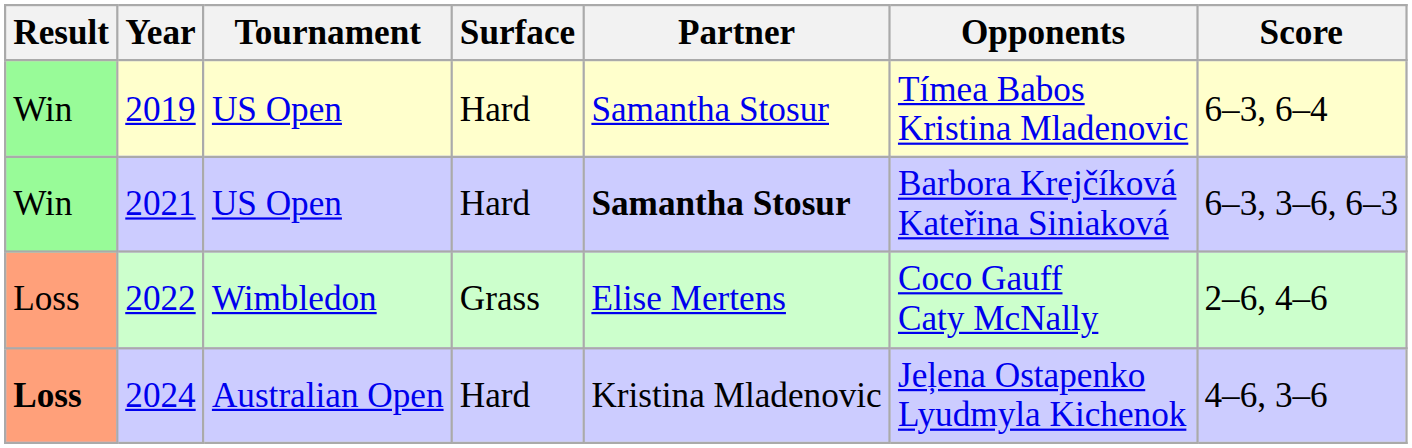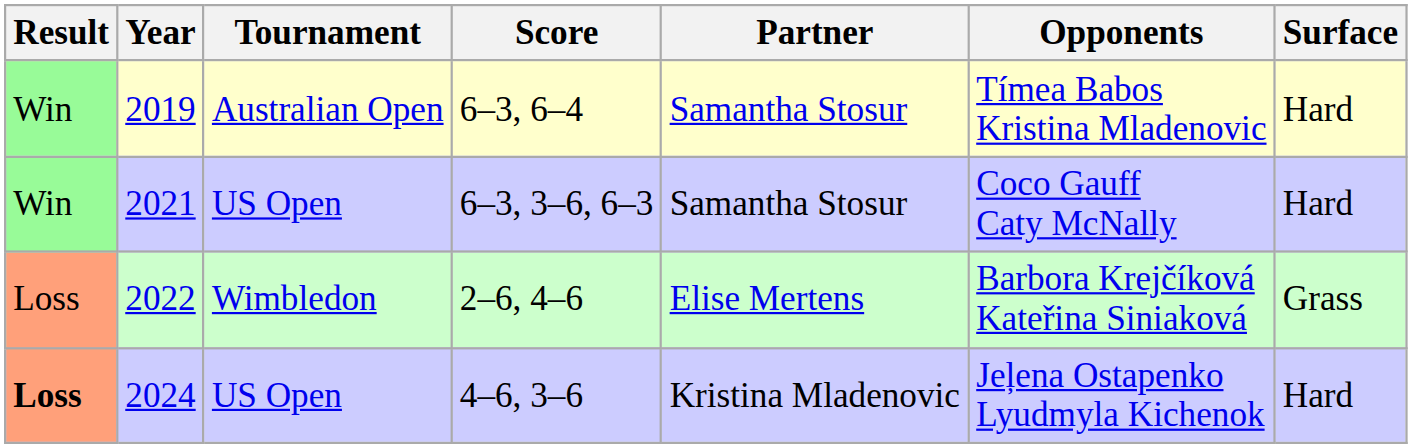 <table class="sortable wikitable">
 <tr>
 <th>Result</th>
 <th>Year</th>
 <th>Tournament</th>
-<th>Surface</th>
+<th class="unsortable">Score</th>
 <th>Partner</th>
 <th>Opponents</th>
-<th class="unsortable">Score</th>
+<th>Surface</th>
 </tr>
 <tr bgcolor="#FFFFCC">
 <td bgcolor=98FB98>Win</td>
 <td><a href='#'>2019</a></td>
-<td><a href='#'>US Open</a></td>
-<td>Hard</td>
+<td><a href='#'>Australian Open</a></td>
+<td>6–3, 6–4</td>
 <td> <a href='#'>Samantha Stosur</a></td>
 <td> <a href='#'>Tímea Babos</a> <br>  <a href='#'>Kristina Mladenovic</a></td>
-<td>6–3, 6–4</td>
+<td>Hard</td>
 </tr>
 <tr bgcolor="#CCF">
 <td bgcolor=98FB98>Win</td>
 <td><a href='#'>2021</a></td>
 <td><a href='#'>US Open</a></td>
+<td>6–3, 3–6, 6–3</td>
+<td> Samantha Stosur</td>
+<td> <a href='#'>Coco Gauff</a> <br>  <a href='#'>Caty McNally</a></td>
 <td>Hard</td>
-<td><strong> Samantha Stosur</strong></td>
-<td> <a href='#'>Barbora Krejčíková</a> <br>  <a href='#'>Kateřina Siniaková</a></td>
-<td>6–3, 3–6, 6–3</td>
 </tr>
 <tr bgcolor="#CFC">
 <td bgcolor=FFA07A>Loss</td>
 <td><a href='#'>2022</a></td>
 <td><a href='#'>Wimbledon</a></td>
+<td>2–6, 4–6</td>
+<td> <a href='#'>Elise Mertens</a></td>
+<td> <a href='#'>Barbora Krejčíková</a> <br>  <a href='#'>Kateřina Siniaková</a></td>
 <td>Grass</td>
-<td> <a href='#'>Elise Mertens</a></td>
-<td> <a href='#'>Coco Gauff</a> <br>  <a href='#'>Caty McNally</a></td>
-<td>2–6, 4–6</td>
 </tr>
 <tr style=background:#ccf>
 <td bgcolor=FFA07A><strong>Loss</strong></td>
 <td><a href='#'>2024</a></td>
-<td><a href='#'>Australian Open</a></td>
-<td>Hard</td>
+<td><a href='#'>US Open</a></td>
+<td>4–6, 3–6</td>
 <td> Kristina Mladenovic</td>
 <td> <a href='#'>Jeļena Ostapenko</a> <br>  <a href='#'>Lyudmyla Kichenok</a></td>
-<td>4–6, 3–6</td>
+<td>Hard</td>
 </tr>
 </table>
